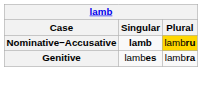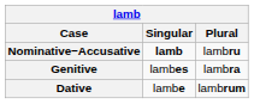 <table class="wikitable" style="text-align:center">
 <tr>
 <th colspan="3"><a href='#'>lamb</a></th>
 </tr>
 <tr>
 <th>Case</th>
 <th>Singular</th>
 <th>Plural</th>
 </tr>
 <tr>
 <th>Nominative−Accusative</th>
 <td><strong>lamb</strong></td>
-<td style="background: gold;">lamb<strong>ru</strong></td>
+<td>lamb<strong>ru</strong></td>
 </tr>
 <tr>
 <th>Genitive</th>
 <td>lamb<strong>es</strong></td>
 <td>lamb<strong>ra</strong></td>
 </tr>
+<tr>
+<th>Dative</th>
+<td>lamb<strong>e</strong></td>
+<td>lamb<strong>rum</strong></td>
+</tr>
 </table>
